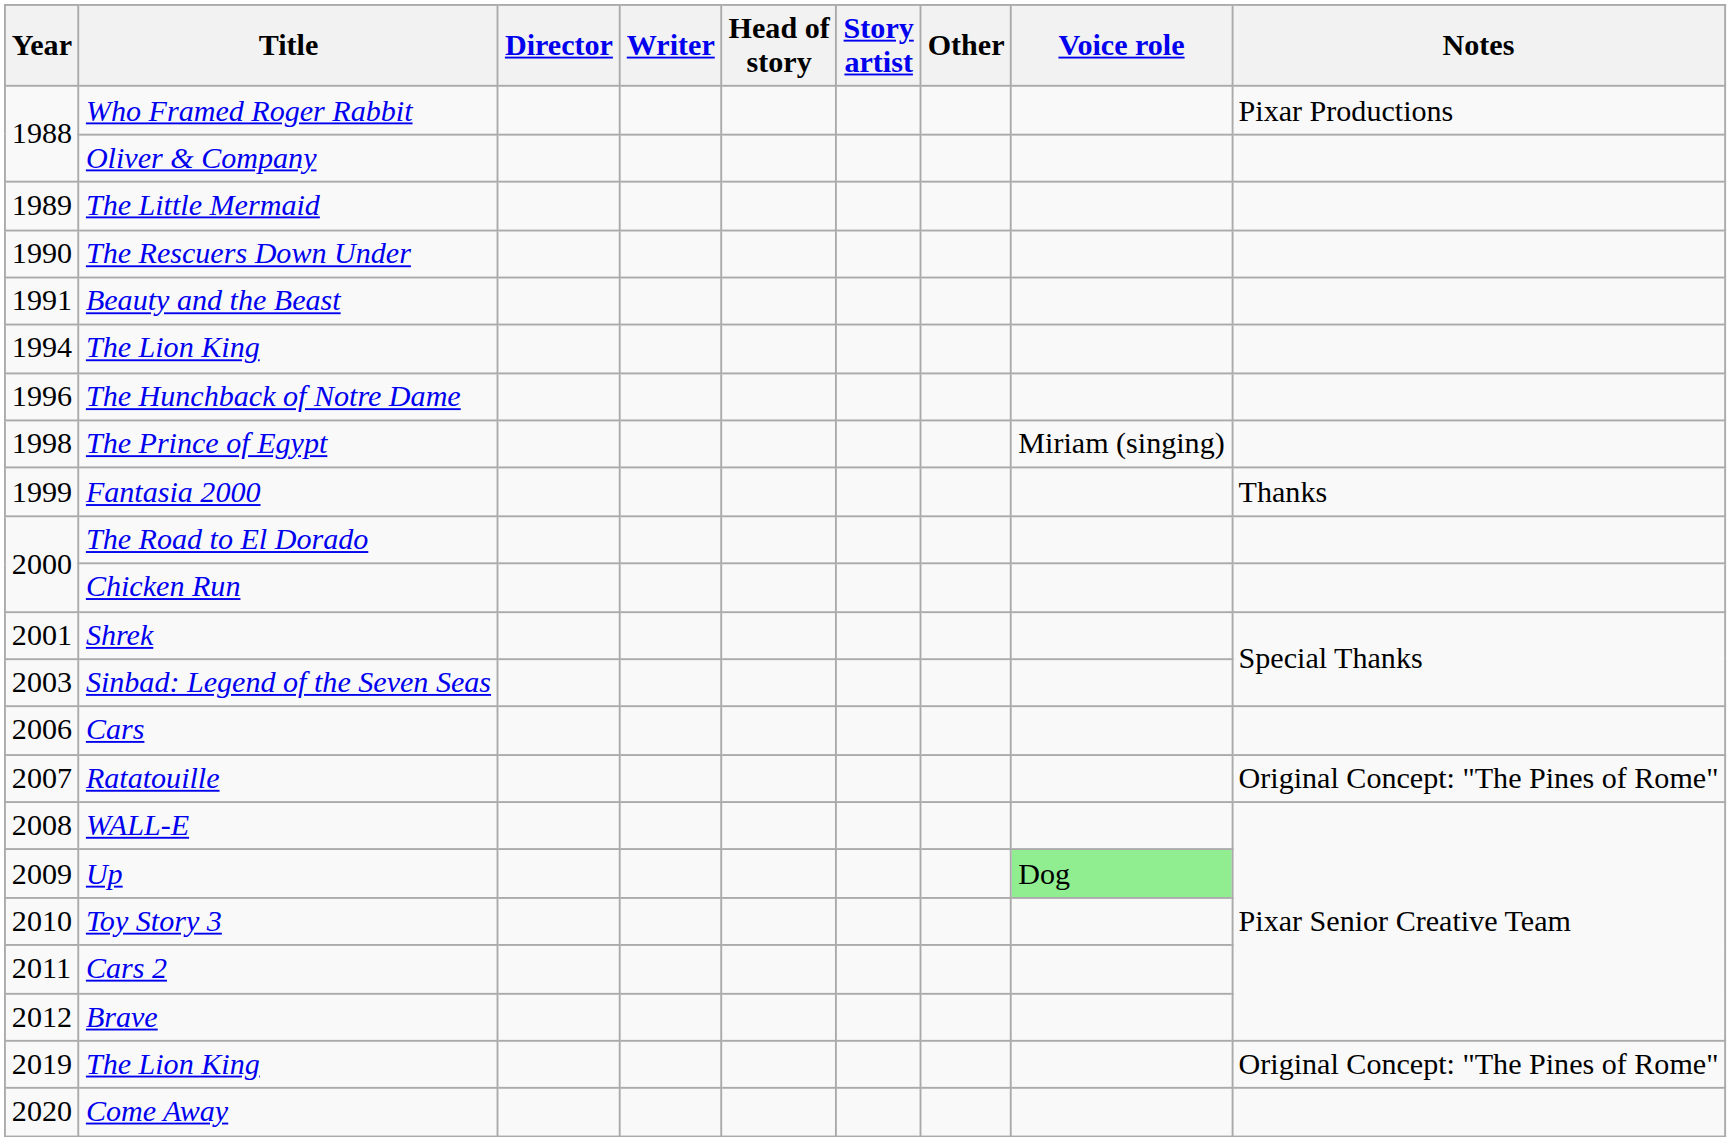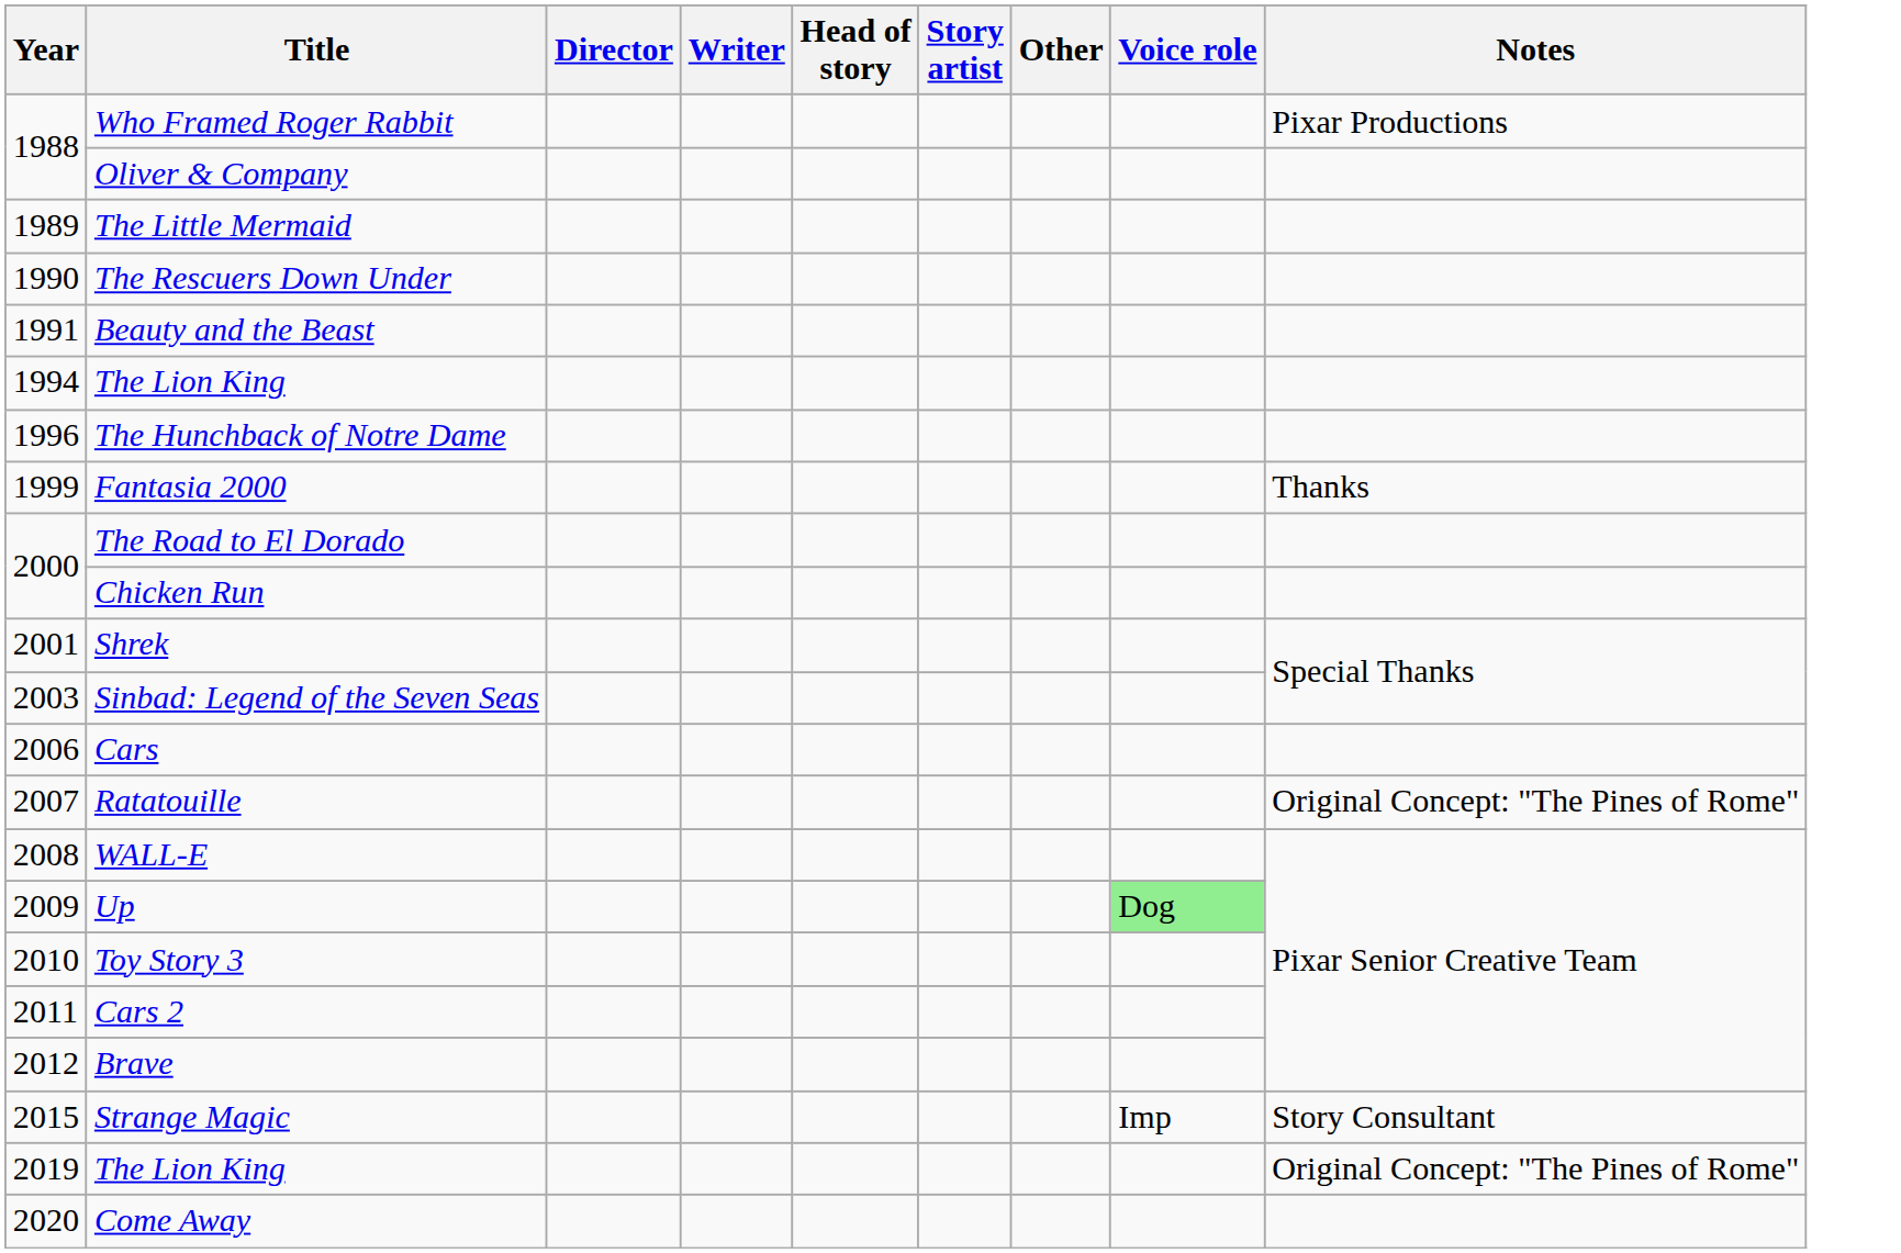 <table class="wikitable">
 <tr>
 <th>Year</th>
 <th>Title</th>
 <th><a href='#'>Director</a></th>
 <th><a href='#'>Writer</a></th>
 <th>Head of<br>story</th>
 <th><a href='#'>Story<br>artist</a></th>
 <th>Other</th>
 <th><a href='#'>Voice role</a></th>
 <th>Notes</th>
 </tr>
 <tr>
 <td rowspan=2>1988</td>
 <td><em><a href='#'>Who Framed Roger Rabbit</a></em></td>
 <td></td>
 <td></td>
 <td></td>
 <td></td>
 <td></td>
 <td></td>
 <td>Pixar Productions</td>
 </tr>
 <tr>
 <td><em><a href='#'>Oliver & Company</a></em></td>
 <td></td>
 <td></td>
 <td></td>
 <td></td>
 <td></td>
 <td></td>
 <td></td>
 </tr>
 <tr>
 <td>1989</td>
 <td><em><a href='#'>The Little Mermaid</a></em></td>
 <td></td>
 <td></td>
 <td></td>
 <td></td>
 <td></td>
 <td></td>
 <td></td>
 </tr>
 <tr>
 <td>1990</td>
 <td><em><a href='#'>The Rescuers Down Under</a></em></td>
 <td></td>
 <td></td>
 <td></td>
 <td></td>
 <td></td>
 <td></td>
 <td></td>
 </tr>
 <tr>
 <td>1991</td>
 <td><em><a href='#'>Beauty and the Beast</a></em></td>
 <td></td>
 <td></td>
 <td></td>
 <td></td>
 <td></td>
 <td></td>
 <td></td>
 </tr>
 <tr>
 <td>1994</td>
 <td><em><a href='#'>The Lion King</a></em></td>
 <td></td>
 <td></td>
 <td></td>
 <td></td>
 <td></td>
 <td></td>
 <td></td>
 </tr>
 <tr>
 <td>1996</td>
 <td><em><a href='#'>The Hunchback of Notre Dame</a></em></td>
 <td></td>
 <td></td>
 <td></td>
 <td></td>
 <td></td>
 <td></td>
-<td></td>
-</tr>
-<tr>
-<td>1998</td>
-<td><em><a href='#'>The Prince of Egypt</a></em></td>
-<td></td>
-<td></td>
-<td></td>
-<td></td>
-<td></td>
-<td>Miriam (singing)</td>
 <td></td>
 </tr>
 <tr>
 <td>1999</td>
 <td><em><a href='#'>Fantasia 2000</a></em></td>
 <td></td>
 <td></td>
 <td></td>
 <td></td>
 <td></td>
 <td></td>
 <td>Thanks</td>
 </tr>
 <tr>
 <td rowspan="2">2000</td>
 <td><em><a href='#'>The Road to El Dorado</a></em></td>
 <td></td>
 <td></td>
 <td></td>
 <td></td>
 <td></td>
 <td></td>
 <td></td>
 </tr>
 <tr>
 <td><em><a href='#'>Chicken Run</a></em></td>
 <td></td>
 <td></td>
 <td></td>
 <td></td>
 <td></td>
 <td></td>
 <td></td>
 </tr>
 <tr>
 <td>2001</td>
 <td><em><a href='#'>Shrek</a></em></td>
 <td></td>
 <td></td>
 <td></td>
 <td></td>
 <td></td>
 <td></td>
 <td rowspan=2>Special Thanks</td>
 </tr>
 <tr>
 <td>2003</td>
 <td><em><a href='#'>Sinbad: Legend of the Seven Seas</a></em></td>
 <td></td>
 <td></td>
 <td></td>
 <td></td>
 <td></td>
 <td></td>
 </tr>
 <tr>
 <td>2006</td>
 <td><em><a href='#'>Cars</a></em></td>
 <td></td>
 <td></td>
 <td></td>
 <td></td>
 <td></td>
 <td></td>
 <td></td>
 </tr>
 <tr>
 <td>2007</td>
 <td><em><a href='#'>Ratatouille</a></em></td>
 <td></td>
 <td></td>
 <td></td>
 <td></td>
 <td></td>
 <td></td>
 <td>Original Concept: "The Pines of Rome"</td>
 </tr>
 <tr>
 <td>2008</td>
 <td><em><a href='#'>WALL-E</a></em></td>
 <td></td>
 <td></td>
 <td></td>
 <td></td>
 <td></td>
 <td></td>
 <td rowspan="5">Pixar Senior Creative Team</td>
 </tr>
 <tr>
 <td>2009</td>
 <td><em><a href='#'>Up</a></em></td>
 <td></td>
 <td></td>
 <td></td>
 <td></td>
 <td></td>
 <td style="background: lightgreen;">Dog</td>
 </tr>
 <tr>
 <td>2010</td>
 <td><em><a href='#'>Toy Story 3</a></em></td>
 <td></td>
 <td></td>
 <td></td>
 <td></td>
 <td></td>
 <td></td>
 </tr>
 <tr>
 <td>2011</td>
 <td><em><a href='#'>Cars 2</a></em></td>
 <td></td>
 <td></td>
 <td></td>
 <td></td>
 <td></td>
 <td></td>
 </tr>
 <tr>
 <td>2012</td>
 <td><em><a href='#'>Brave</a></em></td>
 <td></td>
 <td></td>
 <td></td>
 <td></td>
 <td></td>
 <td></td>
 </tr>
 <tr>
+<td>2015</td>
+<td><em><a href='#'>Strange Magic</a></em></td>
+<td></td>
+<td></td>
+<td></td>
+<td></td>
+<td></td>
+<td>Imp</td>
+<td>Story Consultant</td>
+</tr>
+<tr>
 <td>2019</td>
 <td><em><a href='#'>The Lion King</a></em></td>
 <td></td>
 <td></td>
 <td></td>
 <td></td>
 <td></td>
 <td></td>
 <td>Original Concept: "The Pines of Rome"</td>
 </tr>
 <tr>
 <td>2020</td>
 <td><em><a href='#'>Come Away</a></em></td>
 <td></td>
 <td></td>
 <td></td>
 <td></td>
 <td></td>
 <td></td>
 <td></td>
 </tr>
 <tr>
 </tr>
 </table>
